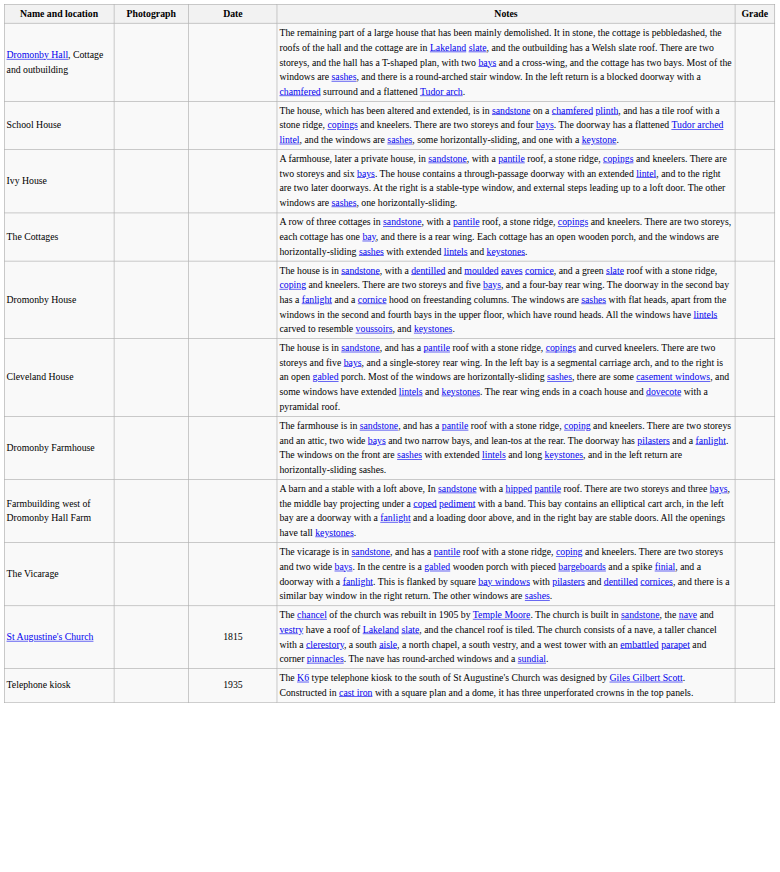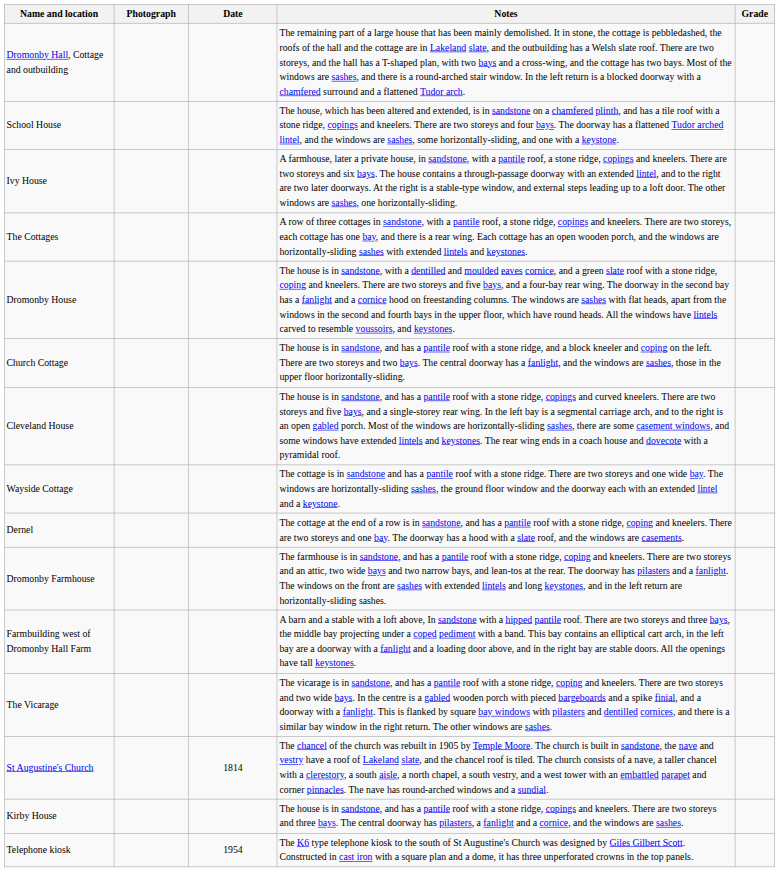 <table class="wikitable sortable plainrowheaders" style="width:100%; border:0px; text-align:left; line-height:150%">
 <tr>
 <th scope="col"  style="width:150px">Name and location</th>
 <th scope="col"  style="width:100px" class="unsortable">Photograph</th>
 <th scope="col"  style="width:120px">Date</th>
 <th scope="col"  style="width:650px" class="unsortable">Notes</th>
 <th scope="col"  style="width:50px">Grade</th>
 </tr>
 <tr>
 <td><a href='#'>Dromonby Hall</a>, Cottage and outbuilding<br><small></small></td>
 <td></td>
 <td align="center"></td>
 <td>The remaining part of a large house that has been mainly demolished. It  in stone, the cottage is pebbledashed, the roofs of the hall and the cottage are in <a href='#'>Lakeland</a> <a href='#'>slate</a>, and the outbuilding has a Welsh slate roof. There are two storeys, and the hall has a T-shaped plan, with two <a href='#'>bays</a> and a cross-wing, and the cottage has two bays. Most of the windows are <a href='#'>sashes</a>, and there is a round-arched stair window. In the left return is a blocked doorway with a <a href='#'>chamfered</a> surround and a flattened <a href='#'>Tudor arch</a>.</td>
 <td align="center" ></td>
 </tr>
 <tr>
 <td>School House<br><small></small></td>
 <td></td>
 <td align="center"></td>
 <td>The house, which has been altered and extended, is in <a href='#'>sandstone</a> on a <a href='#'>chamfered</a> <a href='#'>plinth</a>, and has a tile roof with a stone ridge, <a href='#'>copings</a> and kneelers. There are two storeys and four <a href='#'>bays</a>. The doorway has a flattened <a href='#'>Tudor arched</a> <a href='#'>lintel</a>, and the windows are <a href='#'>sashes</a>, some horizontally-sliding, and one with a <a href='#'>keystone</a>.</td>
 <td align="center" ></td>
 </tr>
 <tr>
 <td>Ivy House<br><small></small></td>
 <td></td>
 <td align="center"></td>
 <td>A farmhouse, later a private house, in <a href='#'>sandstone</a>, with a <a href='#'>pantile</a> roof, a stone ridge, <a href='#'>copings</a> and kneelers. There are two storeys and six <a href='#'>bays</a>. The house contains a through-passage doorway with an extended <a href='#'>lintel</a>, and to the right are two later doorways. At the right is a stable-type window, and external steps leading up to a loft door. The other windows are <a href='#'>sashes</a>, one horizontally-sliding.</td>
 <td align="center" ></td>
 </tr>
 <tr>
 <td>The Cottages<br><small></small></td>
 <td></td>
 <td align="center"></td>
 <td>A row of three cottages in <a href='#'>sandstone</a>, with a <a href='#'>pantile</a> roof, a stone ridge, <a href='#'>copings</a> and kneelers. There are two storeys, each cottage has one <a href='#'>bay</a>, and there is a rear wing. Each cottage has an open wooden porch, and the windows are horizontally-sliding <a href='#'>sashes</a> with extended <a href='#'>lintels</a> and <a href='#'>keystones</a>.</td>
 <td align="center" ></td>
 </tr>
 <tr>
 <td>Dromonby House<br><small></small></td>
 <td></td>
 <td align="center"></td>
 <td>The house is in <a href='#'>sandstone</a>, with a <a href='#'>dentilled</a> and <a href='#'>moulded</a> <a href='#'>eaves</a> <a href='#'>cornice</a>, and a green <a href='#'>slate</a> roof with a stone ridge, <a href='#'>coping</a> and kneelers. There are two storeys and five <a href='#'>bays</a>, and a four-bay rear wing. The doorway in the second bay has a <a href='#'>fanlight</a> and a <a href='#'>cornice</a> hood on freestanding columns. The windows are <a href='#'>sashes</a> with flat heads, apart from the windows in the second and fourth bays in the upper floor, which have round heads. All the windows have <a href='#'>lintels</a> carved to resemble <a href='#'>voussoirs</a>, and <a href='#'>keystones</a>.</td>
 <td align="center" ></td>
 </tr>
 <tr>
+<td>Church Cottage<br><small></small></td>
+<td></td>
+<td align="center"></td>
+<td>The house is in <a href='#'>sandstone</a>, and has a <a href='#'>pantile</a> roof with a stone ridge, and a block kneeler and <a href='#'>coping</a> on the left. There are two storeys and two <a href='#'>bays</a>. The central doorway has a <a href='#'>fanlight</a>, and the windows are <a href='#'>sashes</a>, those in the upper floor horizontally-sliding.</td>
+<td align="center" ></td>
+</tr>
+<tr>
 <td>Cleveland House<br><small></small></td>
 <td></td>
 <td align="center"></td>
 <td>The house is in <a href='#'>sandstone</a>, and has a <a href='#'>pantile</a> roof with a stone ridge, <a href='#'>copings</a> and curved kneelers. There are two storeys and five <a href='#'>bays</a>, and a single-storey rear wing. In the left bay is a segmental carriage arch, and to the right is an open <a href='#'>gabled</a> porch. Most of the windows are horizontally-sliding <a href='#'>sashes</a>, there are some <a href='#'>casement windows</a>, and some windows have extended <a href='#'>lintels</a> and <a href='#'>keystones</a>. The rear wing ends in a coach house and <a href='#'>dovecote</a> with a pyramidal roof.</td>
+<td align="center" ></td>
+</tr>
+<tr>
+<td>Wayside Cottage<br><small></small></td>
+<td></td>
+<td align="center"></td>
+<td>The cottage is in <a href='#'>sandstone</a> and has a <a href='#'>pantile</a> roof with  a stone ridge. There are two storeys and one wide <a href='#'> bay</a>. The windows are horizontally-sliding <a href='#'>sashes</a>, the ground floor window and the doorway each with an extended <a href='#'>lintel</a> and a <a href='#'>keystone</a>.</td>
+<td align="center" ></td>
+</tr>
+<tr `>
+<td>Dernel<br><small></small></td>
+<td></td>
+<td align="center"></td>
+<td>The cottage at the end of a row is in <a href='#'>sandstone</a>, and has a <a href='#'>pantile</a> roof with a stone ridge, <a href='#'>coping</a> and kneelers. There are two storeys and one <a href='#'>bay</a>. The doorway has a hood with a <a href='#'>slate</a> roof, and the windows are <a href='#'>casements</a>.</td>
 <td align="center" ></td>
 </tr>
 <tr>
 <td>Dromonby Farmhouse<br><small></small></td>
 <td></td>
 <td align="center"></td>
 <td>The farmhouse is in <a href='#'>sandstone</a>, and has a <a href='#'>pantile</a> roof with a stone ridge, <a href='#'>coping</a> and kneelers. There are two storeys and an attic, two wide <a href='#'>bays</a> and two narrow bays, and lean-tos at the rear. The doorway has <a href='#'>pilasters</a> and a <a href='#'>fanlight</a>. The windows on the front are <a href='#'>sashes</a> with extended <a href='#'>lintels</a> and long <a href='#'>keystones</a>, and in the left return are horizontally-sliding sashes.</td>
 <td align="center" ></td>
 </tr>
 <tr>
 <td>Farmbuilding west of Dromonby Hall Farm<br><small></small></td>
 <td></td>
 <td align="center"></td>
 <td>A barn and a stable with a loft above, In <a href='#'>sandstone</a> with a <a href='#'>hipped</a> <a href='#'>pantile</a> roof. There are two storeys and three <a href='#'>bays</a>, the middle bay projecting under a <a href='#'>coped</a> <a href='#'>pediment</a> with a band. This bay contains an elliptical cart arch, in the left bay are a doorway with a <a href='#'>fanlight</a> and a loading door above, and in the right bay are stable doors. All the openings have tall <a href='#'>keystones</a>.</td>
 <td align="center" ></td>
 </tr>
 <tr>
 <td>The Vicarage<br><small></small></td>
 <td></td>
 <td align="center"></td>
 <td>The vicarage is in <a href='#'>sandstone</a>, and has a <a href='#'>pantile</a> roof with a stone ridge, <a href='#'>coping</a> and kneelers. There are two storeys and two wide <a href='#'>bays</a>. In the centre is a <a href='#'>gabled</a> wooden porch with pieced <a href='#'>bargeboards</a> and a spike <a href='#'>finial</a>, and a doorway with a <a href='#'>fanlight</a>. This is flanked by square <a href='#'>bay windows</a> with <a href='#'>pilasters</a> and <a href='#'>dentilled</a> <a href='#'>cornices</a>, and there is a similar bay window in the right return. The other windows are <a href='#'>sashes</a>.</td>
 <td align="center" ></td>
 </tr>
 <tr>
 <td><a href='#'>St Augustine's Church</a><br><small></small></td>
 <td></td>
-<td align="center">1815</td>
+<td align="center">1814</td>
 <td>The <a href='#'>chancel</a> of the church was rebuilt in 1905 by <a href='#'>Temple Moore</a>. The church is built in <a href='#'>sandstone</a>, the <a href='#'>nave</a> and <a href='#'>vestry</a> have a roof of <a href='#'>Lakeland</a> <a href='#'>slate</a>, and the chancel roof is tiled. The church consists of a nave, a taller chancel with a <a href='#'>clerestory</a>, a south <a href='#'>aisle</a>, a north chapel, a south vestry, and a west tower with an <a href='#'>embattled</a> <a href='#'>parapet</a> and corner <a href='#'>pinnacles</a>. The nave has round-arched windows and a <a href='#'>sundial</a>.</td>
+<td align="center" ></td>
+</tr>
+<tr>
+<td>Kirby House<br><small></small></td>
+<td></td>
+<td align="center"></td>
+<td>The house is in <a href='#'>sandstone</a>, and has a <a href='#'>pantile</a> roof with a stone ridge, <a href='#'>copings</a> and kneelers. There are two storeys and three <a href='#'>bays</a>. The central doorway has <a href='#'>pilasters</a>, a <a href='#'>fanlight</a> and a <a href='#'>cornice</a>, and the windows are <a href='#'>sashes</a>.</td>
 <td align="center" ></td>
 </tr>
 <tr>
 <td>Telephone kiosk<br><small></small></td>
 <td></td>
-<td align="center">1935</td>
+<td align="center">1954</td>
 <td>The <a href='#'>K6</a> type telephone kiosk to the south of St Augustine's Church was designed by <a href='#'>Giles Gilbert Scott</a>.  Constructed in <a href='#'>cast iron</a> with a square plan and a dome, it has three unperforated crowns in the top panels.</td>
 <td align="center" ></td>
 </tr>
 <tr>
 </tr>
 </table>
